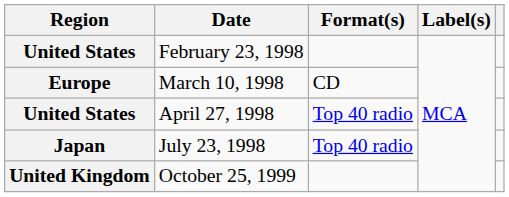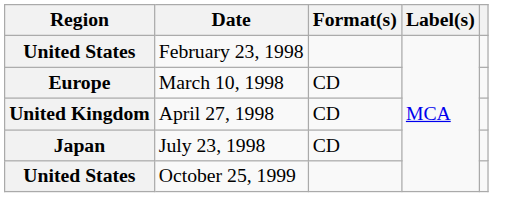 <table class="wikitable plainrowheaders">
 <tr>
 <th scope="col">Region</th>
 <th scope="col">Date</th>
 <th scope="col">Format(s)</th>
 <th scope="col">Label(s)</th>
 <th scope="col"></th>
 </tr>
 <tr>
 <th scope="row">United States</th>
 <td>February 23, 1998</td>
 <td></td>
 <td rowspan="5"><a href='#'>MCA</a></td>
 <td align="center"></td>
 </tr>
 <tr>
 <th scope="row">Europe</th>
 <td>March 10, 1998</td>
 <td>CD</td>
 <td align="center"></td>
 </tr>
 <tr>
-<th scope="row">United States</th>
+<th scope="row">United Kingdom</th>
 <td>April 27, 1998</td>
-<td><a href='#'>Top 40 radio</a></td>
+<td>CD</td>
 <td align="center"></td>
 </tr>
 <tr>
 <th scope="row">Japan</th>
 <td>July 23, 1998</td>
-<td><a href='#'>Top 40 radio</a></td>
+<td>CD</td>
 <td align="center"></td>
 </tr>
 <tr>
-<th scope="row">United Kingdom</th>
+<th scope="row">United States</th>
 <td>October 25, 1999</td>
 <td></td>
 <td align="center"></td>
 </tr>
 </table>
